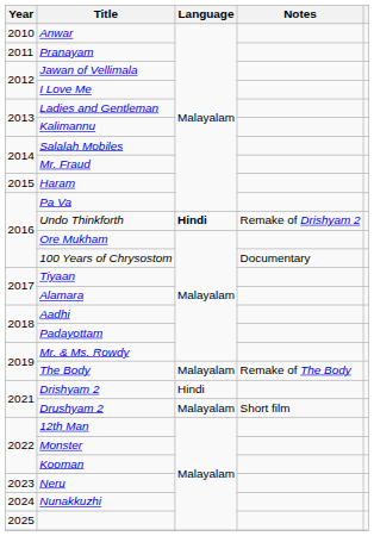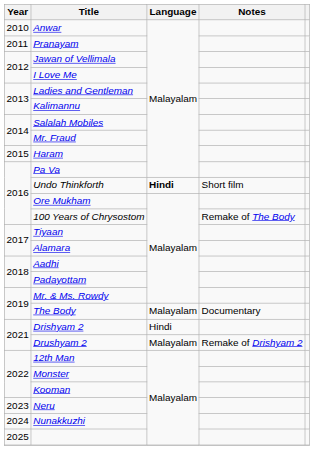 <table class="wikitable">
 <tr>
 <th>Year</th>
 <th>Title</th>
 <th>Language</th>
 <th>Notes</th>
 <th></th>
 </tr>
 <tr>
 <td>2010</td>
 <td><em><a href='#'>Anwar</a></em></td>
 <td rowspan="10">Malayalam</td>
 <td></td>
 <td></td>
 </tr>
 <tr>
 <td>2011</td>
 <td><em><a href='#'>Pranayam</a></em></td>
 <td></td>
 <td></td>
 </tr>
 <tr>
 <td rowspan="2">2012</td>
 <td><em><a href='#'>Jawan of Vellimala</a></em></td>
 <td></td>
 <td></td>
 </tr>
 <tr>
 <td><em><a href='#'>I Love Me</a></em></td>
 <td></td>
 <td></td>
 </tr>
 <tr>
 <td rowspan="2">2013</td>
 <td><em><a href='#'>Ladies and Gentleman</a></em></td>
 <td></td>
 <td></td>
 </tr>
 <tr>
 <td><em><a href='#'>Kalimannu</a></em></td>
 <td></td>
 <td></td>
 </tr>
 <tr>
 <td rowspan="2">2014</td>
 <td><em><a href='#'>Salalah Mobiles</a></em></td>
 <td></td>
 <td></td>
 </tr>
 <tr>
 <td><em><a href='#'>Mr. Fraud</a></em></td>
 <td></td>
 <td></td>
 </tr>
 <tr>
 <td>2015</td>
 <td><em><a href='#'>Haram</a></em></td>
 <td></td>
 <td></td>
 </tr>
 <tr>
 <td rowspan="4">2016</td>
 <td><em><a href='#'>Pa Va</a></em></td>
 <td></td>
 <td></td>
 </tr>
 <tr>
 <td><em>Undo Thinkforth</em></td>
 <td><strong>Hindi</strong></td>
-<td>Remake of <em><a href='#'>Drishyam 2</a></em></td>
+<td>Short film</td>
 <td></td>
 </tr>
 <tr>
 <td><em><a href='#'>Ore Mukham</a></em></td>
 <td rowspan="7">Malayalam</td>
 <td></td>
 <td></td>
 </tr>
 <tr>
 <td><em>100 Years of Chrysostom</em></td>
-<td>Documentary</td>
+<td>Remake of <em><a href='#'>The Body</a></em></td>
 <td></td>
 </tr>
 <tr>
 <td rowspan="2">2017</td>
 <td><em><a href='#'>Tiyaan</a></em></td>
 <td></td>
 <td></td>
 </tr>
 <tr>
 <td><em><a href='#'>Alamara</a></em></td>
 <td></td>
 <td></td>
 </tr>
 <tr>
 <td rowspan="2">2018</td>
 <td><em><a href='#'>Aadhi</a></em></td>
 <td></td>
 <td></td>
 </tr>
 <tr>
 <td><em><a href='#'>Padayottam</a></em></td>
 <td></td>
 <td></td>
 </tr>
 <tr>
 <td rowspan="2">2019</td>
 <td><em><a href='#'>Mr. & Ms. Rowdy</a></em></td>
 <td></td>
 <td></td>
 </tr>
 <tr>
 <td><em><a href='#'>The Body</a></em></td>
 <td>Malayalam</td>
-<td>Remake of <em><a href='#'>The Body</a></em></td>
+<td>Documentary</td>
 <td></td>
 </tr>
 <tr>
 <td rowspan="2">2021</td>
 <td><em><a href='#'>Drishyam 2</a></em></td>
 <td>Hindi</td>
 <td></td>
 <td></td>
 </tr>
 <tr>
 <td><em><a href='#'>Drushyam 2</a></em></td>
 <td>Malayalam</td>
-<td>Short film</td>
+<td>Remake of <em><a href='#'>Drishyam 2</a></em></td>
 <td></td>
 </tr>
 <tr>
 <td rowspan="3">2022</td>
 <td><em><a href='#'>12th Man</a></em></td>
 <td rowspan=6>Malayalam</td>
 <td></td>
 <td></td>
 </tr>
 <tr>
 <td><em><a href='#'>Monster</a></em></td>
 <td></td>
 <td></td>
 </tr>
 <tr>
 <td><em><a href='#'>Kooman</a></em></td>
 <td></td>
 <td></td>
 </tr>
 <tr>
 <td>2023</td>
 <td><em><a href='#'>Neru</a></em></td>
 <td></td>
 <td></td>
 </tr>
 <tr>
 <td>2024</td>
 <td><em><a href='#'>Nunakkuzhi</a></em></td>
 <td></td>
 <td></td>
 </tr>
 <tr>
 <td>2025</td>
 <td></td>
 <td></td>
 <td></td>
 </tr>
 <tr>
 </tr>
 </table>
